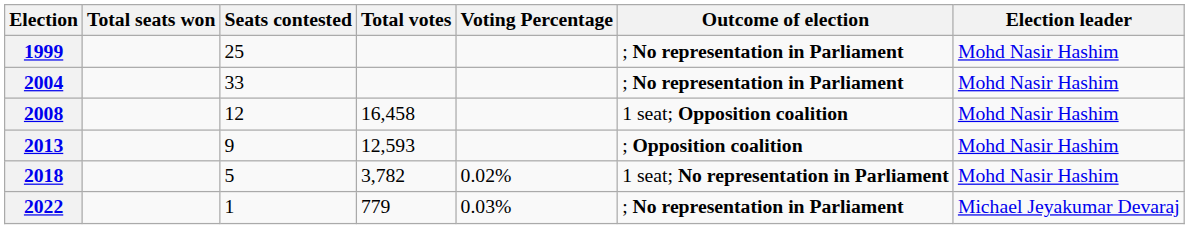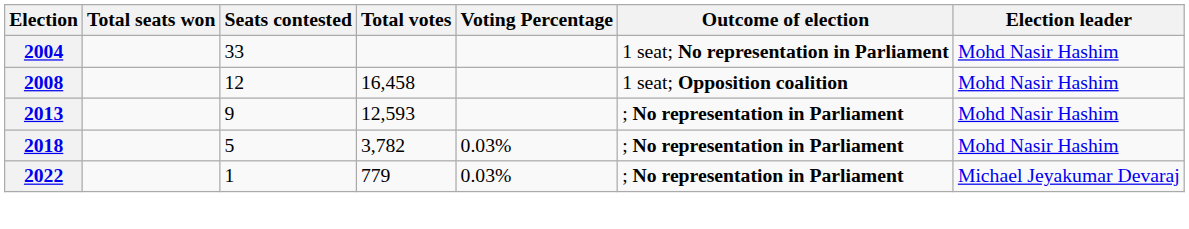 <table class="wikitable">
 <tr>
 <th>Election</th>
 <th>Total seats won</th>
 <th>Seats contested</th>
 <th>Total votes</th>
 <th>Voting Percentage</th>
 <th>Outcome of election</th>
 <th>Election leader</th>
 </tr>
 <tr>
-<th><a href='#'>1999</a></th>
-<td></td>
-<td>25</td>
-<td></td>
-<td></td>
-<td>; <strong>No representation in Parliament</strong></td>
-<td><a href='#'>Mohd Nasir Hashim</a></td>
-</tr>
-<tr>
 <th><a href='#'>2004</a></th>
 <td></td>
 <td>33</td>
 <td></td>
 <td></td>
-<td>; <strong>No representation in Parliament</strong></td>
+<td>1 seat; <strong>No representation in Parliament</strong></td>
 <td><a href='#'>Mohd Nasir Hashim</a></td>
 </tr>
 <tr>
 <th><a href='#'>2008</a></th>
 <td></td>
 <td>12</td>
 <td>16,458</td>
 <td></td>
 <td>1 seat; <strong>Opposition coalition</strong> <br> </td>
 <td><a href='#'>Mohd Nasir Hashim</a></td>
 </tr>
 <tr>
 <th><a href='#'>2013</a></th>
 <td></td>
 <td>9</td>
 <td>12,593</td>
 <td></td>
-<td>; <strong>Opposition coalition</strong> <br> </td>
+<td>; <strong>No representation in Parliament</strong></td>
 <td><a href='#'>Mohd Nasir Hashim</a></td>
 </tr>
 <tr>
 <th><a href='#'>2018</a></th>
 <td></td>
 <td>5</td>
 <td>3,782</td>
-<td>0.02%</td>
-<td>1 seat; <strong>No representation in Parliament</strong></td>
+<td>0.03%</td>
+<td>; <strong>No representation in Parliament</strong></td>
 <td><a href='#'>Mohd Nasir Hashim</a></td>
 </tr>
 <tr>
 <th><a href='#'>2022</a></th>
 <td></td>
 <td>1</td>
 <td>779</td>
 <td>0.03%</td>
 <td>; <strong>No representation in Parliament</strong> </td>
 <td><a href='#'>Michael Jeyakumar Devaraj</a></td>
 </tr>
 </table>
